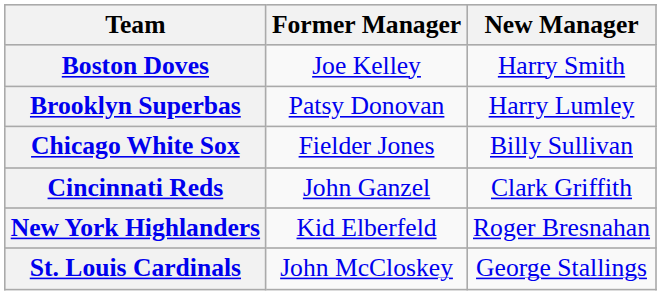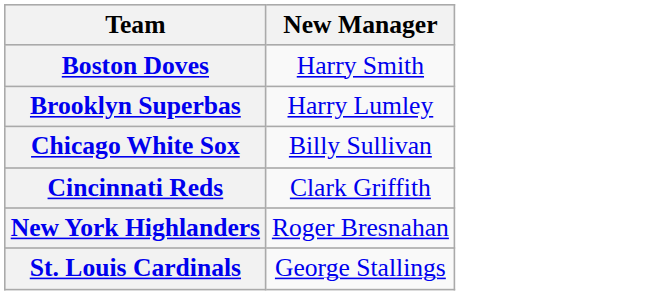 <table class="wikitable plainrowheaders" style="text-align:center;">
 <tr>
 <th>Team</th>
-<th>Former Manager</th>
 <th>New Manager</th>
 </tr>
 <tr>
 <th scope="row" style="text-align:center;"><a href='#'>Boston Doves</a></th>
-<td><a href='#'>Joe Kelley</a></td>
 <td><a href='#'>Harry Smith</a></td>
 </tr>
 <tr>
 <th scope="row" style="text-align:center;"><a href='#'>Brooklyn Superbas</a></th>
-<td><a href='#'>Patsy Donovan</a></td>
 <td><a href='#'>Harry Lumley</a></td>
 </tr>
 <tr>
 <th scope="row" style="text-align:center;"><a href='#'>Chicago White Sox</a></th>
-<td><a href='#'>Fielder Jones</a></td>
 <td><a href='#'>Billy Sullivan</a></td>
 </tr>
 <tr>
 <th scope="row" style="text-align:center;"><a href='#'>Cincinnati Reds</a></th>
-<td><a href='#'>John Ganzel</a></td>
 <td><a href='#'>Clark Griffith</a></td>
 </tr>
 <tr>
 <th scope="row" style="text-align:center;"><a href='#'>New York Highlanders</a></th>
-<td><a href='#'>Kid Elberfeld</a></td>
 <td><a href='#'>Roger Bresnahan</a></td>
 </tr>
 <tr>
 <th scope="row" style="text-align:center;"><a href='#'>St. Louis Cardinals</a></th>
-<td><a href='#'>John McCloskey</a></td>
 <td><a href='#'>George Stallings</a></td>
 </tr>
 </table>
